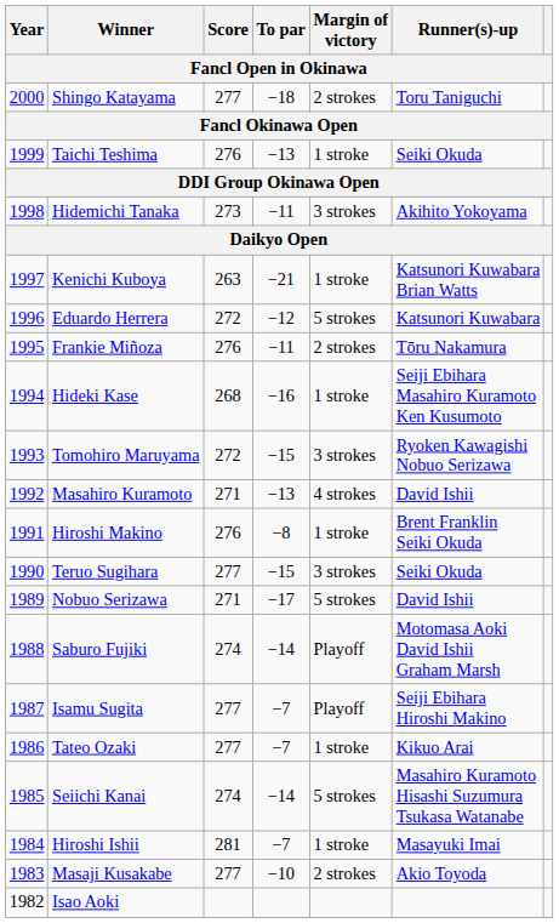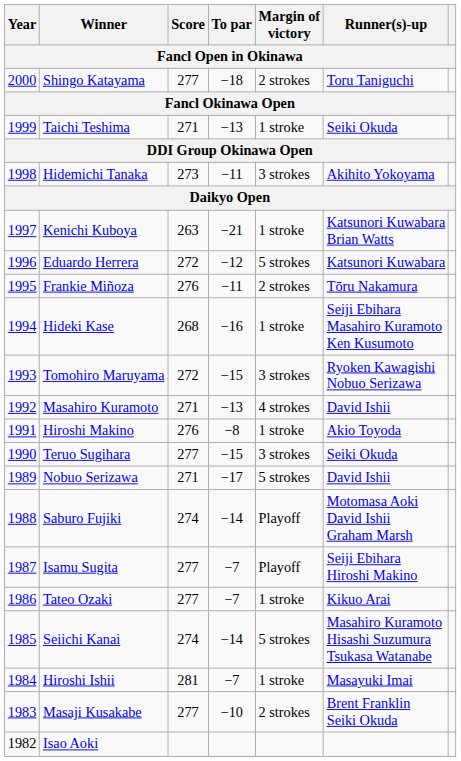 <table class=wikitable style="font-size:95%">
 <tr>
 <th>Year</th>
 <th>Winner</th>
 <th>Score</th>
 <th>To par</th>
 <th>Margin of<br>victory</th>
 <th>Runner(s)-up</th>
 <th></th>
 </tr>
 <tr>
 <th colspan=7>Fancl Open in Okinawa</th>
 </tr>
 <tr>
 <td><a href='#'>2000</a></td>
 <td> <a href='#'>Shingo Katayama</a></td>
 <td align=center>277</td>
 <td align=center>−18</td>
 <td>2 strokes</td>
 <td> <a href='#'>Toru Taniguchi</a></td>
 <td></td>
 </tr>
 <tr>
 <th colspan=7>Fancl Okinawa Open</th>
 </tr>
 <tr>
 <td><a href='#'>1999</a></td>
 <td> <a href='#'>Taichi Teshima</a></td>
-<td align=center>276</td>
+<td align=center>271</td>
 <td align=center>−13</td>
 <td>1 stroke</td>
 <td> <a href='#'>Seiki Okuda</a></td>
 <td></td>
 </tr>
 <tr>
 <th colspan=7>DDI Group Okinawa Open</th>
 </tr>
 <tr>
 <td><a href='#'>1998</a></td>
 <td> <a href='#'>Hidemichi Tanaka</a></td>
 <td align=center>273</td>
 <td align=center>−11</td>
 <td>3 strokes</td>
 <td> <a href='#'>Akihito Yokoyama</a></td>
 <td></td>
 </tr>
 <tr>
 <th colspan=7>Daikyo Open</th>
 </tr>
 <tr>
 <td><a href='#'>1997</a></td>
 <td> <a href='#'>Kenichi Kuboya</a></td>
 <td align=center>263</td>
 <td align=center>−21</td>
 <td>1 stroke</td>
 <td> <a href='#'>Katsunori Kuwabara</a><br> <a href='#'>Brian Watts</a></td>
 <td></td>
 </tr>
 <tr>
 <td><a href='#'>1996</a></td>
 <td> <a href='#'>Eduardo Herrera</a></td>
 <td align=center>272</td>
 <td align=center>−12</td>
 <td>5 strokes</td>
 <td> <a href='#'>Katsunori Kuwabara</a></td>
 <td></td>
 </tr>
 <tr>
 <td><a href='#'>1995</a></td>
 <td> <a href='#'>Frankie Miñoza</a></td>
 <td align=center>276</td>
 <td align=center>−11</td>
 <td>2 strokes</td>
 <td> <a href='#'>Tōru Nakamura</a></td>
 <td></td>
 </tr>
 <tr>
 <td><a href='#'>1994</a></td>
 <td> <a href='#'>Hideki Kase</a></td>
 <td align=center>268</td>
 <td align=center>−16</td>
 <td>1 stroke</td>
 <td> <a href='#'>Seiji Ebihara</a><br> <a href='#'>Masahiro Kuramoto</a><br> <a href='#'>Ken Kusumoto</a></td>
 <td></td>
 </tr>
 <tr>
 <td><a href='#'>1993</a></td>
 <td> <a href='#'>Tomohiro Maruyama</a></td>
 <td align=center>272</td>
 <td align=center>−15</td>
 <td>3 strokes</td>
 <td> <a href='#'>Ryoken Kawagishi</a><br> <a href='#'>Nobuo Serizawa</a></td>
 <td></td>
 </tr>
 <tr>
 <td><a href='#'>1992</a></td>
 <td> <a href='#'>Masahiro Kuramoto</a></td>
 <td align=center>271</td>
 <td align=center>−13</td>
 <td>4 strokes</td>
 <td> <a href='#'>David Ishii</a></td>
 <td></td>
 </tr>
 <tr>
 <td><a href='#'>1991</a></td>
 <td> <a href='#'>Hiroshi Makino</a></td>
 <td align=center>276</td>
 <td align=center>−8</td>
 <td>1 stroke</td>
-<td> <a href='#'>Brent Franklin</a><br> <a href='#'>Seiki Okuda</a></td>
+<td> <a href='#'>Akio Toyoda</a></td>
 <td></td>
 </tr>
 <tr>
 <td><a href='#'>1990</a></td>
 <td> <a href='#'>Teruo Sugihara</a></td>
 <td align=center>277</td>
 <td align=center>−15</td>
 <td>3 strokes</td>
 <td> <a href='#'>Seiki Okuda</a></td>
 <td></td>
 </tr>
 <tr>
 <td><a href='#'>1989</a></td>
 <td> <a href='#'>Nobuo Serizawa</a></td>
 <td align=center>271</td>
 <td align=center>−17</td>
 <td>5 strokes</td>
 <td> <a href='#'>David Ishii</a></td>
 <td></td>
 </tr>
 <tr>
 <td><a href='#'>1988</a></td>
 <td> <a href='#'>Saburo Fujiki</a></td>
 <td align=center>274</td>
 <td align=center>−14</td>
 <td>Playoff</td>
 <td> <a href='#'>Motomasa Aoki</a><br> <a href='#'>David Ishii</a><br> <a href='#'>Graham Marsh</a></td>
 <td></td>
 </tr>
 <tr>
 <td><a href='#'>1987</a></td>
 <td> <a href='#'>Isamu Sugita</a></td>
 <td align=center>277</td>
 <td align=center>−7</td>
 <td>Playoff</td>
 <td> <a href='#'>Seiji Ebihara</a><br> <a href='#'>Hiroshi Makino</a></td>
 <td></td>
 </tr>
 <tr>
 <td><a href='#'>1986</a></td>
 <td> <a href='#'>Tateo Ozaki</a></td>
 <td align=center>277</td>
 <td align=center>−7</td>
 <td>1 stroke</td>
 <td> <a href='#'>Kikuo Arai</a></td>
 <td></td>
 </tr>
 <tr>
 <td><a href='#'>1985</a></td>
 <td> <a href='#'>Seiichi Kanai</a></td>
 <td align=center>274</td>
 <td align=center>−14</td>
 <td>5 strokes</td>
 <td> <a href='#'>Masahiro Kuramoto</a><br> <a href='#'>Hisashi Suzumura</a><br> <a href='#'>Tsukasa Watanabe</a></td>
 <td></td>
 </tr>
 <tr>
 <td><a href='#'>1984</a></td>
 <td> <a href='#'>Hiroshi Ishii</a></td>
 <td align=center>281</td>
 <td align=center>−7</td>
 <td>1 stroke</td>
 <td> <a href='#'>Masayuki Imai</a></td>
 <td></td>
 </tr>
 <tr>
 <td><a href='#'>1983</a></td>
 <td> <a href='#'>Masaji Kusakabe</a></td>
 <td align=center>277</td>
 <td align=center>−10</td>
 <td>2 strokes</td>
-<td> <a href='#'>Akio Toyoda</a></td>
+<td> <a href='#'>Brent Franklin</a><br> <a href='#'>Seiki Okuda</a></td>
 <td></td>
 </tr>
 <tr>
 <td>1982</td>
 <td> <a href='#'>Isao Aoki</a></td>
 <td align=center></td>
 <td align=center></td>
 <td></td>
 <td></td>
 <td></td>
 </tr>
 </table>
